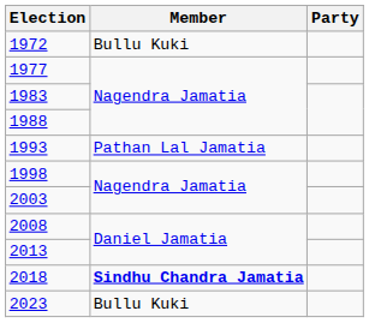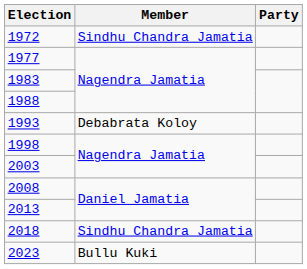 <table class="wikitable sortable">
 <tr>
 <th>Election</th>
 <th>Member</th>
 <th colspan=2>Party</th>
 </tr>
 <tr>
 <td><a href='#'>1972</a></td>
-<td>Bullu Kuki</td>
+<td><a href='#'>Sindhu Chandra Jamatia</a></td>
 <td></td>
 </tr>
 <tr>
 <td><a href='#'>1977</a></td>
 <td rowspan=3><a href='#'>Nagendra Jamatia</a></td>
 <td></td>
 </tr>
 <tr>
 <td><a href='#'>1983</a></td>
 </tr>
 <tr>
 <td><a href='#'>1988</a></td>
 </tr>
 <tr>
 <td><a href='#'>1993</a></td>
-<td><a href='#'>Pathan Lal Jamatia</a></td>
+<td>Debabrata Koloy</td>
 <td></td>
 </tr>
 <tr>
 <td><a href='#'>1998</a></td>
 <td rowspan=2><a href='#'>Nagendra Jamatia</a></td>
 <td></td>
 </tr>
 <tr>
 <td><a href='#'>2003</a></td>
 <td></td>
 </tr>
 <tr>
 <td><a href='#'>2008</a></td>
 <td rowspan=2><a href='#'>Daniel Jamatia</a></td>
 <td></td>
 </tr>
 <tr>
 <td><a href='#'>2013</a></td>
 </tr>
 <tr>
 <td><a href='#'>2018</a></td>
-<td><strong><a href='#'>Sindhu Chandra Jamatia</a></strong></td>
+<td><a href='#'>Sindhu Chandra Jamatia</a></td>
 <td></td>
 </tr>
 <tr>
 <td><a href='#'>2023</a></td>
 <td>Bullu Kuki</td>
 <td></td>
 </tr>
 </table>
